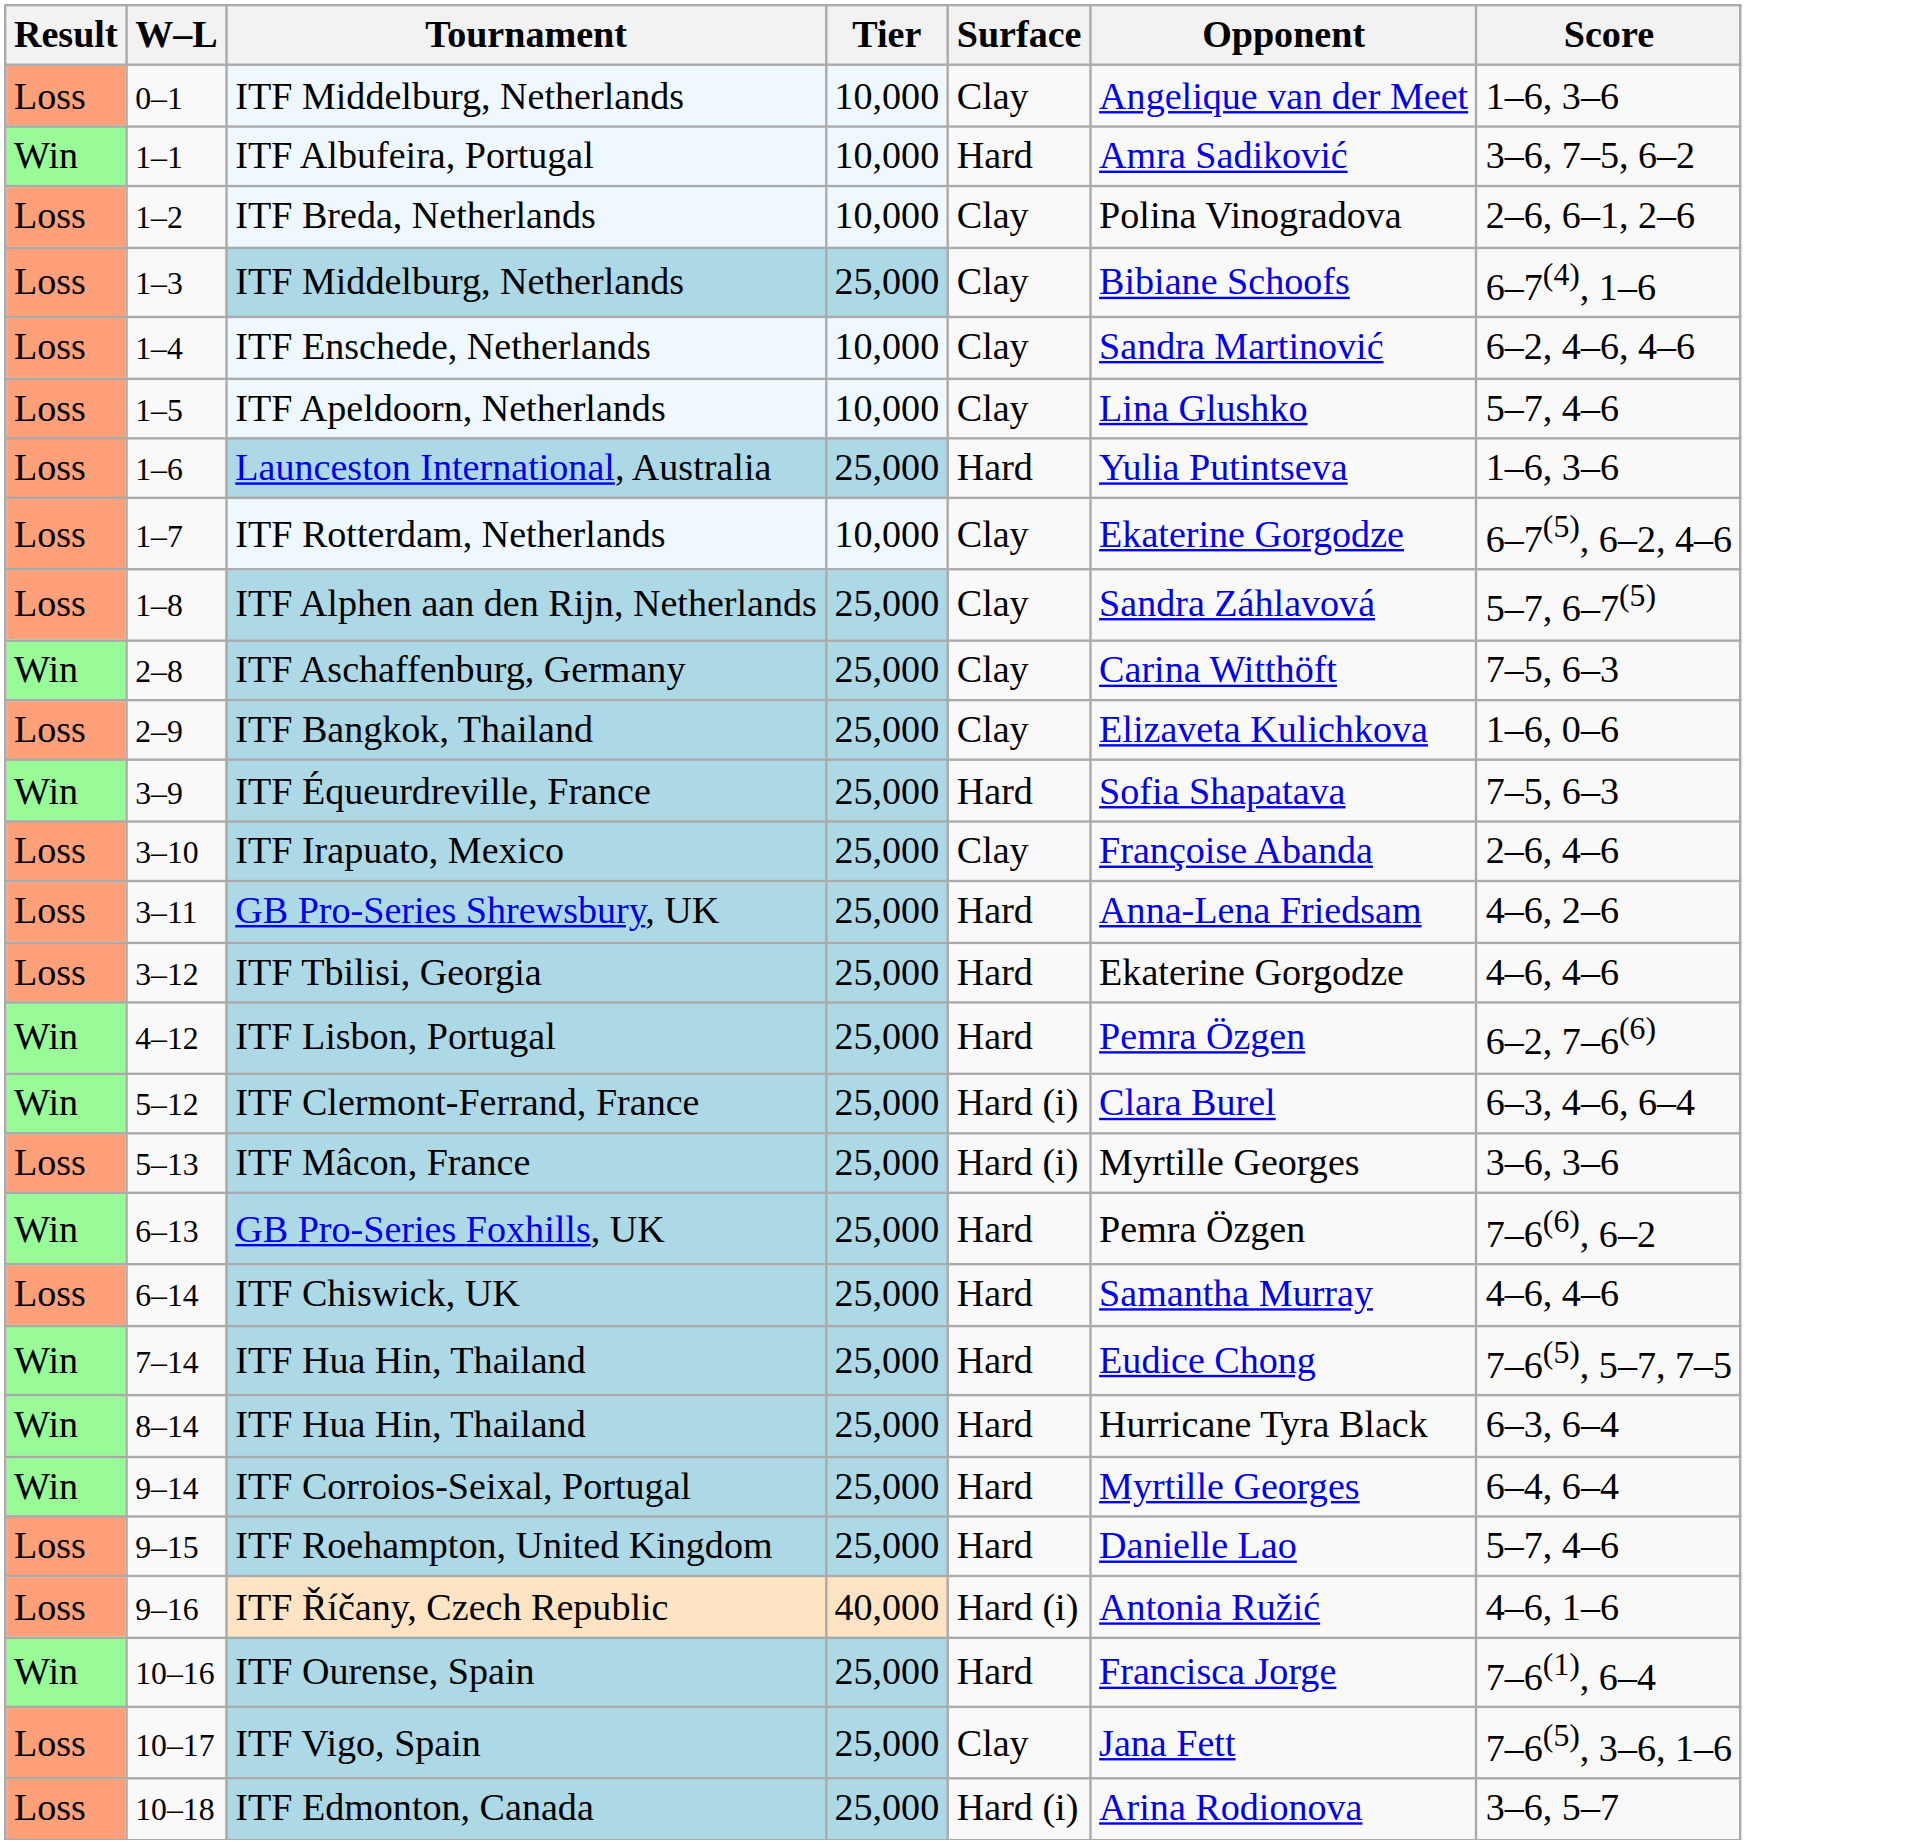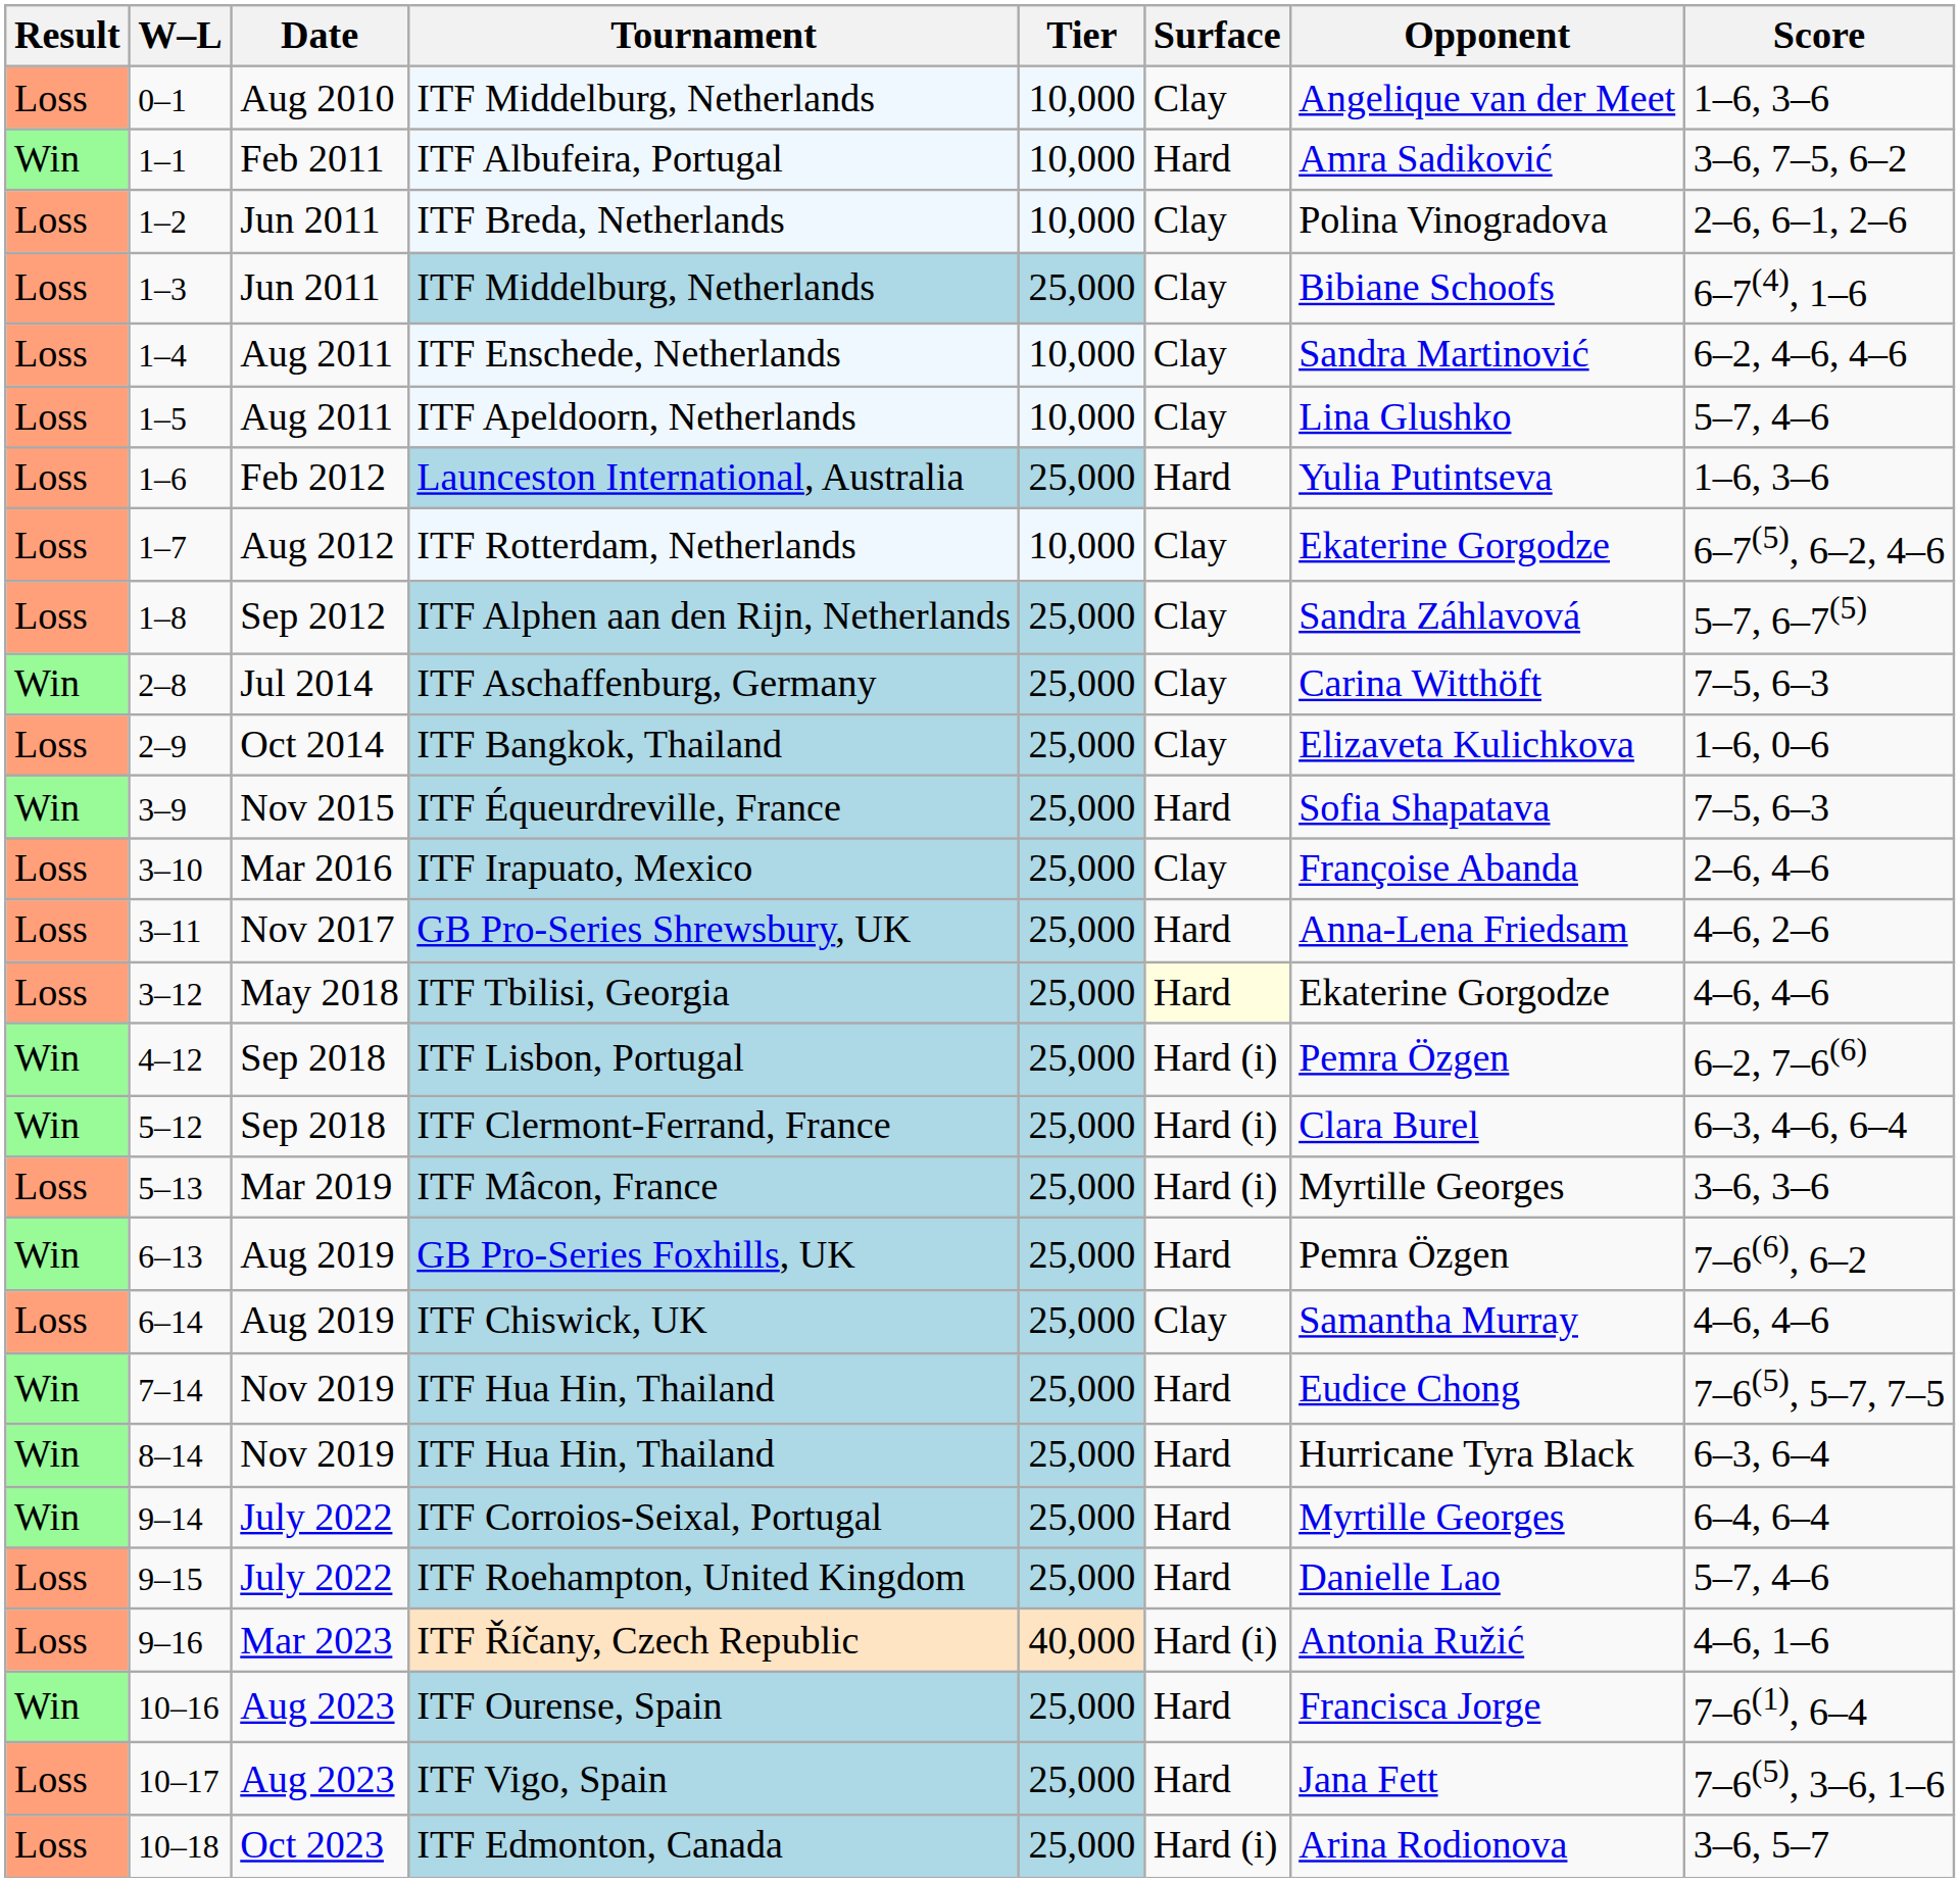 <table class="sortable wikitable">
 <tr>
 <th>Result</th>
 <th class="unsortable">W–L</th>
+<th>Date</th>
 <th>Tournament</th>
 <th>Tier</th>
 <th>Surface</th>
 <th>Opponent</th>
 <th class="unsortable">Score</th>
 </tr>
 <tr>
 <td style="background:#ffa07a;">Loss</td>
 <td><small>0–1</small></td>
+<td>Aug 2010</td>
 <td style="background:#f0f8ff;">ITF Middelburg, Netherlands</td>
 <td style="background:#f0f8ff;">10,000</td>
 <td>Clay</td>
 <td> <a href='#'>Angelique van der Meet</a></td>
 <td>1–6, 3–6</td>
 </tr>
 <tr>
 <td style="background:#98fb98;">Win</td>
 <td><small>1–1</small></td>
+<td>Feb 2011</td>
 <td style="background:#f0f8ff;">ITF Albufeira, Portugal</td>
 <td style="background:#f0f8ff;">10,000</td>
 <td>Hard</td>
 <td> <a href='#'>Amra Sadiković</a></td>
 <td>3–6, 7–5, 6–2</td>
 </tr>
 <tr>
 <td style="background:#ffa07a;">Loss</td>
 <td><small>1–2</small></td>
+<td>Jun 2011</td>
 <td style="background:#f0f8ff;">ITF Breda, Netherlands</td>
 <td style="background:#f0f8ff;">10,000</td>
 <td>Clay</td>
 <td> Polina Vinogradova</td>
 <td>2–6, 6–1, 2–6</td>
 </tr>
 <tr>
 <td style="background:#ffa07a;">Loss</td>
 <td><small>1–3</small></td>
+<td>Jun 2011</td>
 <td style="background:lightblue;">ITF Middelburg, Netherlands</td>
 <td style="background:lightblue;">25,000</td>
 <td>Clay</td>
 <td> <a href='#'>Bibiane Schoofs</a></td>
 <td>6–7<sup>(4)</sup>, 1–6</td>
 </tr>
 <tr>
 <td style="background:#ffa07a;">Loss</td>
 <td><small>1–4</small></td>
+<td>Aug 2011</td>
 <td style="background:#f0f8ff;">ITF Enschede, Netherlands</td>
 <td style="background:#f0f8ff;">10,000</td>
 <td>Clay</td>
 <td> <a href='#'>Sandra Martinović</a></td>
 <td>6–2, 4–6, 4–6</td>
 </tr>
 <tr>
 <td style="background:#ffa07a;">Loss</td>
 <td><small>1–5</small></td>
+<td>Aug 2011</td>
 <td style="background:#f0f8ff;">ITF Apeldoorn, Netherlands</td>
 <td style="background:#f0f8ff;">10,000</td>
 <td>Clay</td>
 <td> <a href='#'>Lina Glushko</a></td>
 <td>5–7, 4–6</td>
 </tr>
 <tr>
 <td style="background:#ffa07a;">Loss</td>
 <td><small>1–6</small></td>
+<td>Feb 2012</td>
 <td style="background:lightblue;"><a href='#'>Launceston International</a>, Australia</td>
 <td style="background:lightblue;">25,000</td>
 <td>Hard</td>
 <td> <a href='#'>Yulia Putintseva</a></td>
 <td>1–6, 3–6</td>
 </tr>
 <tr>
 <td style="background:#ffa07a;">Loss</td>
 <td><small>1–7</small></td>
+<td>Aug 2012</td>
 <td style="background:#f0f8ff;">ITF Rotterdam, Netherlands</td>
 <td style="background:#f0f8ff;">10,000</td>
 <td>Clay</td>
 <td> <a href='#'>Ekaterine Gorgodze</a></td>
 <td>6–7<sup>(5)</sup>, 6–2, 4–6</td>
 </tr>
 <tr>
 <td style="background:#ffa07a;">Loss</td>
 <td><small>1–8</small></td>
+<td>Sep 2012</td>
 <td style="background:lightblue;">ITF Alphen aan den Rijn, Netherlands</td>
 <td style="background:lightblue;">25,000</td>
 <td>Clay</td>
 <td> <a href='#'>Sandra Záhlavová</a></td>
 <td>5–7, 6–7<sup>(5)</sup></td>
 </tr>
 <tr>
 <td style="background:#98fb98;">Win</td>
 <td><small>2–8</small></td>
+<td>Jul 2014</td>
 <td style="background:lightblue;">ITF Aschaffenburg, Germany</td>
 <td style="background:lightblue;">25,000</td>
 <td>Clay</td>
 <td> <a href='#'>Carina Witthöft</a></td>
 <td>7–5, 6–3</td>
 </tr>
 <tr>
 <td style="background:#ffa07a;">Loss</td>
 <td><small>2–9</small></td>
+<td>Oct 2014</td>
 <td style="background:lightblue;">ITF Bangkok, Thailand</td>
 <td style="background:lightblue;">25,000</td>
 <td>Clay</td>
 <td> <a href='#'>Elizaveta Kulichkova</a></td>
 <td>1–6, 0–6</td>
 </tr>
 <tr>
 <td style="background:#98fb98;">Win</td>
 <td><small>3–9</small></td>
+<td>Nov 2015</td>
 <td style="background:lightblue;">ITF Équeurdreville, France</td>
 <td style="background:lightblue;">25,000</td>
 <td>Hard</td>
 <td> <a href='#'>Sofia Shapatava</a></td>
 <td>7–5, 6–3</td>
 </tr>
 <tr>
 <td style="background:#ffa07a;">Loss</td>
 <td><small>3–10</small></td>
+<td>Mar 2016</td>
 <td style="background:lightblue;">ITF Irapuato, Mexico</td>
 <td style="background:lightblue;">25,000</td>
 <td>Clay</td>
 <td> <a href='#'>Françoise Abanda</a></td>
 <td>2–6, 4–6</td>
 </tr>
 <tr>
 <td style="background:#ffa07a;">Loss</td>
 <td><small>3–11</small></td>
+<td>Nov 2017</td>
 <td style="background:lightblue;"><a href='#'>GB Pro-Series Shrewsbury</a>, UK</td>
 <td style="background:lightblue;">25,000</td>
 <td>Hard</td>
 <td> <a href='#'>Anna-Lena Friedsam</a></td>
 <td>4–6, 2–6</td>
 </tr>
 <tr>
 <td style="background:#ffa07a;">Loss</td>
 <td><small>3–12</small></td>
+<td>May 2018</td>
 <td style="background:lightblue;">ITF Tbilisi, Georgia</td>
 <td style="background:lightblue;">25,000</td>
-<td>Hard</td>
+<td style="background: lightyellow;">Hard</td>
 <td> Ekaterine Gorgodze</td>
 <td>4–6, 4–6</td>
 </tr>
 <tr>
 <td style="background:#98fb98;">Win</td>
 <td><small>4–12</small></td>
+<td>Sep 2018</td>
 <td style="background:lightblue;">ITF Lisbon, Portugal</td>
 <td style="background:lightblue;">25,000</td>
-<td>Hard</td>
+<td>Hard (i)</td>
 <td> <a href='#'>Pemra Özgen</a></td>
 <td>6–2, 7–6<sup>(6)</sup></td>
 </tr>
 <tr>
 <td style="background:#98fb98;">Win</td>
 <td><small>5–12</small></td>
+<td>Sep 2018</td>
 <td style="background:lightblue;">ITF Clermont-Ferrand, France</td>
 <td style="background:lightblue;">25,000</td>
 <td>Hard (i)</td>
 <td> <a href='#'>Clara Burel</a></td>
 <td>6–3, 4–6, 6–4</td>
 </tr>
 <tr>
 <td style="background:#ffa07a;">Loss</td>
 <td><small>5–13</small></td>
+<td>Mar 2019</td>
 <td style="background:lightblue;">ITF Mâcon, France</td>
 <td style="background:lightblue;">25,000</td>
 <td>Hard (i)</td>
 <td> Myrtille Georges</td>
 <td>3–6, 3–6</td>
 </tr>
 <tr>
 <td style="background:#98fb98;">Win</td>
 <td><small>6–13</small></td>
+<td>Aug 2019</td>
 <td style="background:lightblue;"><a href='#'>GB Pro-Series Foxhills</a>, UK</td>
 <td style="background:lightblue;">25,000</td>
 <td>Hard</td>
 <td> Pemra Özgen</td>
 <td>7–6<sup>(6)</sup>, 6–2</td>
 </tr>
 <tr>
 <td style="background:#ffa07a;">Loss</td>
 <td><small>6–14</small></td>
+<td>Aug 2019</td>
 <td style="background:lightblue;">ITF Chiswick, UK</td>
 <td style="background:lightblue;">25,000</td>
-<td>Hard</td>
+<td>Clay</td>
 <td> <a href='#'>Samantha Murray</a></td>
 <td>4–6, 4–6</td>
 </tr>
 <tr>
 <td style="background:#98fb98;">Win</td>
 <td><small>7–14</small></td>
+<td>Nov 2019</td>
 <td style="background:lightblue;">ITF Hua Hin, Thailand</td>
 <td style="background:lightblue;">25,000</td>
 <td>Hard</td>
 <td> <a href='#'>Eudice Chong</a></td>
 <td>7–6<sup>(5)</sup>, 5–7, 7–5</td>
 </tr>
 <tr>
 <td style="background:#98fb98;">Win</td>
 <td><small>8–14</small></td>
+<td>Nov 2019</td>
 <td style="background:lightblue;">ITF Hua Hin, Thailand</td>
 <td style="background:lightblue;">25,000</td>
 <td>Hard</td>
 <td> Hurricane Tyra Black</td>
 <td>6–3, 6–4</td>
 </tr>
 <tr>
 <td style="background:#98fb98;">Win</td>
 <td><small>9–14</small></td>
+<td><a href='#'>July 2022</a></td>
 <td style="background:lightblue;">ITF Corroios-Seixal, Portugal</td>
 <td style="background:lightblue;">25,000</td>
 <td>Hard</td>
 <td> <a href='#'>Myrtille Georges</a></td>
 <td>6–4, 6–4</td>
 </tr>
 <tr>
 <td style="background:#ffa07a;">Loss</td>
 <td><small>9–15</small></td>
+<td><a href='#'>July 2022</a></td>
 <td style="background:lightblue;">ITF Roehampton, United Kingdom</td>
 <td style="background:lightblue;">25,000</td>
 <td>Hard</td>
 <td> <a href='#'>Danielle Lao</a></td>
 <td>5–7, 4–6</td>
 </tr>
 <tr>
 <td style="background:#ffa07a;">Loss</td>
 <td><small>9–16</small></td>
+<td><a href='#'>Mar 2023</a></td>
 <td style="background:#ffe4c4;">ITF Říčany, Czech Republic</td>
 <td style="background:#ffe4c4;">40,000</td>
 <td>Hard (i)</td>
 <td> <a href='#'>Antonia Ružić</a></td>
 <td>4–6, 1–6</td>
 </tr>
 <tr>
 <td bgcolor=98FB98>Win</td>
 <td><small>10–16</small></td>
+<td><a href='#'>Aug 2023</a></td>
 <td style="background:lightblue;">ITF Ourense, Spain</td>
 <td style="background:lightblue;">25,000</td>
 <td>Hard</td>
 <td> <a href='#'>Francisca Jorge</a></td>
 <td>7–6<sup>(1)</sup>, 6–4</td>
 </tr>
 <tr>
 <td style="background:#ffa07a;">Loss</td>
 <td><small>10–17</small></td>
+<td><a href='#'>Aug 2023</a></td>
 <td style="background:lightblue;">ITF Vigo, Spain</td>
 <td style="background:lightblue;">25,000</td>
-<td>Clay</td>
+<td>Hard</td>
 <td> <a href='#'>Jana Fett</a></td>
 <td>7–6<sup>(5)</sup>, 3–6, 1–6</td>
 </tr>
 <tr>
 <td style="background:#ffa07a;">Loss</td>
 <td><small>10–18</small></td>
+<td><a href='#'>Oct 2023</a></td>
 <td style="background:lightblue;">ITF Edmonton, Canada</td>
 <td style="background:lightblue;">25,000</td>
 <td>Hard (i)</td>
 <td> <a href='#'>Arina Rodionova</a></td>
 <td>3–6, 5–7</td>
 </tr>
 </table>
